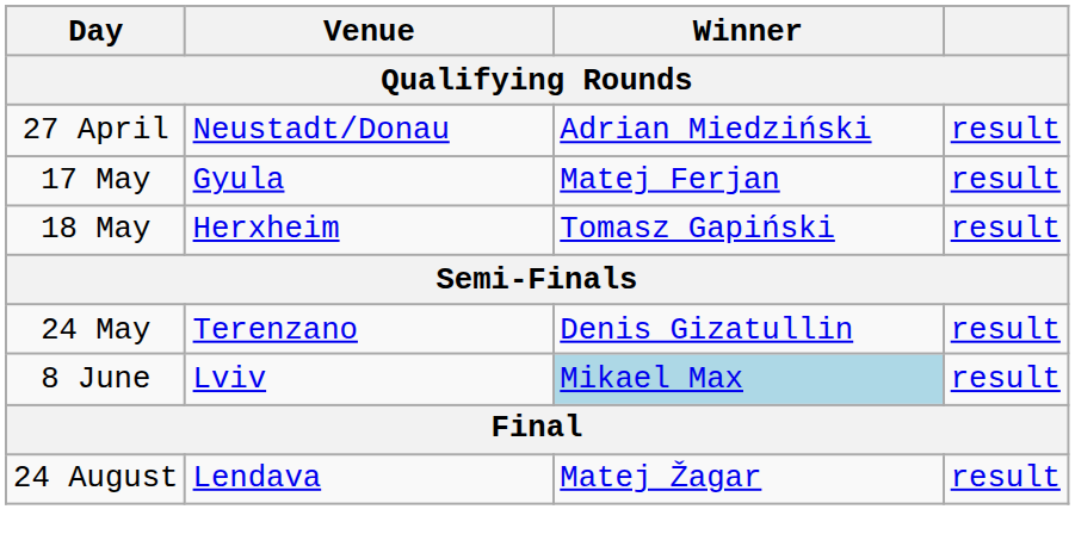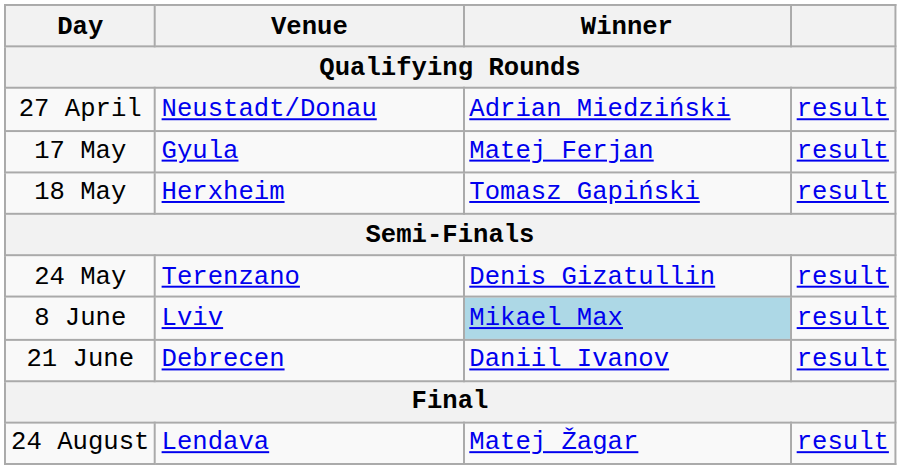 <table class=wikitable>
 <tr>
 <th>Day</th>
 <th width=150px>Venue</th>
 <th width=160px>Winner</th>
 <th width=40px></th>
 </tr>
 <tr>
 <th colspan=4>Qualifying Rounds</th>
 </tr>
 <tr>
 <td align=center>27 April</td>
 <td> <a href='#'>Neustadt/Donau</a></td>
 <td> <a href='#'>Adrian Miedziński</a></td>
 <td align=center><a href='#'>result</a></td>
 </tr>
 <tr>
 <td align=center>17 May</td>
 <td> <a href='#'>Gyula</a></td>
 <td> <a href='#'>Matej Ferjan</a></td>
 <td align=center><a href='#'>result</a></td>
 </tr>
 <tr>
 <td align=center>18 May</td>
 <td> <a href='#'>Herxheim</a></td>
 <td> <a href='#'>Tomasz Gapiński</a></td>
 <td align=center><a href='#'>result</a></td>
 </tr>
 <tr>
 <th colspan=4>Semi-Finals</th>
 </tr>
 <tr>
 <td align=center>24 May</td>
 <td> <a href='#'>Terenzano</a></td>
 <td> <a href='#'>Denis Gizatullin</a></td>
 <td align=center><a href='#'>result</a></td>
 </tr>
 <tr>
 <td align=center>8 June</td>
 <td> <a href='#'>Lviv</a></td>
 <td style="background: lightblue;"> <a href='#'>Mikael Max</a></td>
 <td align=center><a href='#'>result</a></td>
 </tr>
 <tr>
+<td align=center>21 June</td>
+<td> <a href='#'>Debrecen</a></td>
+<td> <a href='#'>Daniil Ivanov</a></td>
+<td align=center><a href='#'>result</a></td>
+</tr>
+<tr>
 <th colspan=4>Final</th>
 </tr>
 <tr>
 <td align=center>24 August</td>
 <td> <a href='#'>Lendava</a></td>
 <td> <a href='#'>Matej Žagar</a></td>
 <td align=center><a href='#'>result</a></td>
 </tr>
 </table>
